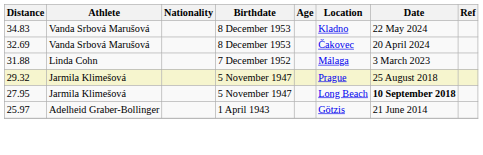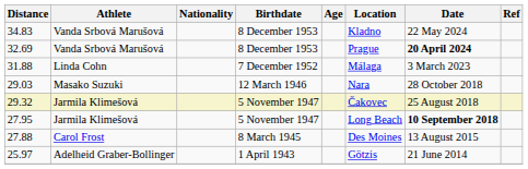 <table class="wikitable">
 <tr>
 <th>Distance</th>
 <th>Athlete</th>
 <th>Nationality</th>
 <th>Birthdate</th>
 <th>Age</th>
 <th>Location</th>
 <th>Date</th>
 <th>Ref</th>
 </tr>
 <tr>
 <td>34.83</td>
 <td>Vanda Srbová Marušová</td>
 <td></td>
 <td>8 December 1953</td>
 <td></td>
 <td><a href='#'>Kladno</a></td>
 <td>22 May 2024</td>
 <td></td>
 </tr>
 <tr>
 <td>32.69</td>
 <td>Vanda Srbová Marušová</td>
 <td></td>
 <td>8 December 1953</td>
 <td></td>
-<td><a href='#'>Čakovec</a></td>
-<td>20 April 2024</td>
+<td><a href='#'>Prague</a></td>
+<td><strong>20 April 2024</strong></td>
 <td></td>
 </tr>
 <tr>
 <td>31.88</td>
 <td>Linda Cohn</td>
 <td></td>
 <td>7 December 1952</td>
 <td></td>
 <td><a href='#'>Málaga</a></td>
 <td>3 March 2023</td>
 <td></td>
 </tr>
+<tr>
+<td>29.03</td>
+<td>Masako Suzuki</td>
+<td></td>
+<td>12 March 1946</td>
+<td></td>
+<td><a href='#'>Nara</a></td>
+<td>28 October 2018</td>
+<td></td>
+</tr>
 <tr bgcolor=#f6F5CE>
 <td>29.32</td>
 <td>Jarmila Klimešová</td>
 <td></td>
 <td>5 November 1947</td>
 <td></td>
-<td><a href='#'>Prague</a></td>
+<td><a href='#'>Čakovec</a></td>
 <td>25 August 2018</td>
 <td></td>
 </tr>
 <tr>
 <td>27.95</td>
 <td>Jarmila Klimešová</td>
 <td></td>
 <td>5 November 1947</td>
 <td></td>
 <td><a href='#'>Long Beach</a></td>
 <td><strong>10 September 2018</strong></td>
+<td></td>
+</tr>
+<tr>
+<td>27.88</td>
+<td><a href='#'>Carol Frost</a></td>
+<td></td>
+<td>8 March 1945</td>
+<td></td>
+<td><a href='#'>Des Moines</a></td>
+<td>13 August 2015</td>
 <td></td>
 </tr>
 <tr>
 <td>25.97</td>
 <td>Adelheid Graber-Bollinger</td>
 <td></td>
 <td>1 April 1943</td>
 <td></td>
 <td><a href='#'>Götzis</a></td>
 <td>21 June 2014</td>
 <td></td>
 </tr>
 <tr>
 </tr>
 </table>
